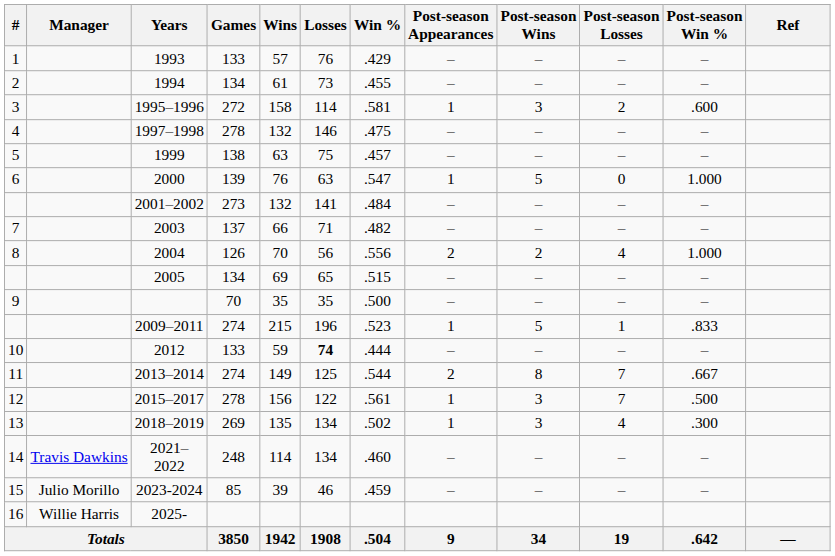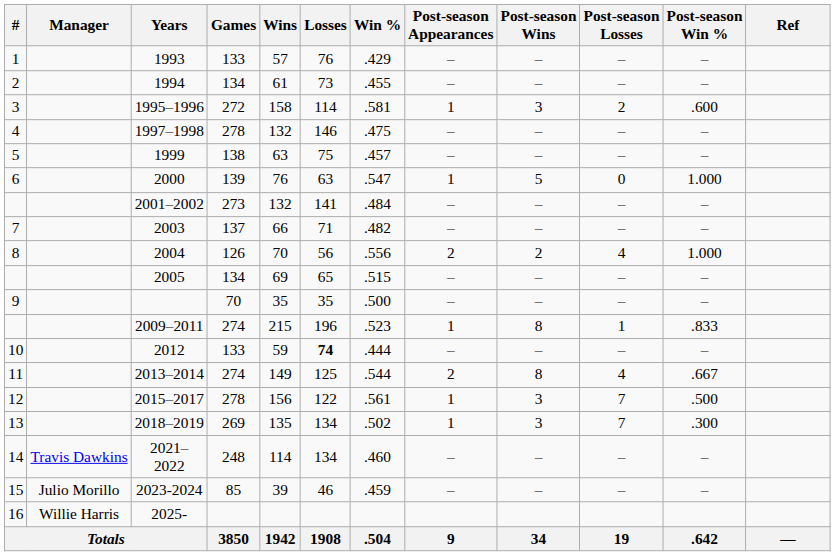 <table class="wikitable sortable" style="text-align:center">
 <tr>
 <th>#</th>
 <th>Manager</th>
 <th>Years</th>
 <th>Games</th>
 <th>Wins</th>
 <th>Losses</th>
 <th>Win %</th>
 <th>Post-season<br>Appearances</th>
 <th>Post-season<br>Wins</th>
 <th>Post-season<br>Losses</th>
 <th>Post-season<br>Win %</th>
 <th class="unsortable">Ref</th>
 </tr>
 <tr>
 <td>1</td>
 <td></td>
 <td>1993</td>
 <td>133</td>
 <td>57</td>
 <td>76</td>
 <td>.429</td>
 <td>–</td>
 <td>–</td>
 <td>–</td>
 <td>–</td>
 <td></td>
 </tr>
 <tr>
 <td>2</td>
 <td></td>
 <td>1994</td>
 <td>134</td>
 <td>61</td>
 <td>73</td>
 <td>.455</td>
 <td>–</td>
 <td>–</td>
 <td>–</td>
 <td>–</td>
 <td></td>
 </tr>
 <tr>
 <td>3</td>
 <td></td>
 <td>1995–1996</td>
 <td>272</td>
 <td>158</td>
 <td>114</td>
 <td>.581</td>
 <td>1</td>
 <td>3</td>
 <td>2</td>
 <td>.600</td>
 <td></td>
 </tr>
 <tr>
 <td>4</td>
 <td></td>
 <td>1997–1998</td>
 <td>278</td>
 <td>132</td>
 <td>146</td>
 <td>.475</td>
 <td>–</td>
 <td>–</td>
 <td>–</td>
 <td>–</td>
 <td></td>
 </tr>
 <tr>
 <td>5</td>
 <td></td>
 <td>1999</td>
 <td>138</td>
 <td>63</td>
 <td>75</td>
 <td>.457</td>
 <td>–</td>
 <td>–</td>
 <td>–</td>
 <td>–</td>
 <td></td>
 </tr>
 <tr>
 <td>6</td>
 <td></td>
 <td>2000</td>
 <td>139</td>
 <td>76</td>
 <td>63</td>
 <td>.547</td>
 <td>1</td>
 <td>5</td>
 <td>0</td>
 <td>1.000</td>
 <td></td>
 </tr>
 <tr>
 <td></td>
 <td></td>
 <td>2001–2002</td>
 <td>273</td>
 <td>132</td>
 <td>141</td>
 <td>.484</td>
 <td>–</td>
 <td>–</td>
 <td>–</td>
 <td>–</td>
 <td></td>
 </tr>
 <tr>
 <td>7</td>
 <td></td>
 <td>2003</td>
 <td>137</td>
 <td>66</td>
 <td>71</td>
 <td>.482</td>
 <td>–</td>
 <td>–</td>
 <td>–</td>
 <td>–</td>
 <td></td>
 </tr>
 <tr>
 <td>8</td>
 <td></td>
 <td>2004</td>
 <td>126</td>
 <td>70</td>
 <td>56</td>
 <td>.556</td>
 <td>2</td>
 <td>2</td>
 <td>4</td>
 <td>1.000</td>
 <td></td>
 </tr>
 <tr>
 <td></td>
 <td></td>
 <td>2005</td>
 <td>134</td>
 <td>69</td>
 <td>65</td>
 <td>.515</td>
 <td>–</td>
 <td>–</td>
 <td>–</td>
 <td>–</td>
 <td></td>
 </tr>
 <tr>
 <td>9</td>
 <td></td>
 <td></td>
 <td>70</td>
 <td>35</td>
 <td>35</td>
 <td>.500</td>
 <td>–</td>
 <td>–</td>
 <td>–</td>
 <td>–</td>
 <td></td>
 </tr>
 <tr>
 <td></td>
 <td></td>
 <td>2009–2011</td>
 <td>274</td>
 <td>215</td>
 <td>196</td>
 <td>.523</td>
 <td>1</td>
-<td>5</td>
+<td>8</td>
 <td>1</td>
 <td>.833</td>
 <td></td>
 </tr>
 <tr>
 <td>10</td>
 <td></td>
 <td>2012</td>
 <td>133</td>
 <td>59</td>
 <td><strong>74</strong></td>
 <td>.444</td>
 <td>–</td>
 <td>–</td>
 <td>–</td>
 <td>–</td>
 <td></td>
 </tr>
 <tr>
 <td>11</td>
 <td></td>
 <td>2013–2014</td>
 <td>274</td>
 <td>149</td>
 <td>125</td>
 <td>.544</td>
 <td>2</td>
 <td>8</td>
-<td>7</td>
+<td>4</td>
 <td>.667</td>
 <td></td>
 </tr>
 <tr>
 <td>12</td>
 <td></td>
 <td>2015–2017</td>
 <td>278</td>
 <td>156</td>
 <td>122</td>
 <td>.561</td>
 <td>1</td>
 <td>3</td>
 <td>7</td>
 <td>.500</td>
 <td></td>
 </tr>
 <tr>
 <td>13</td>
 <td></td>
 <td>2018–2019</td>
 <td>269</td>
 <td>135</td>
 <td>134</td>
 <td>.502</td>
 <td>1</td>
 <td>3</td>
-<td>4</td>
+<td>7</td>
 <td>.300</td>
 <td></td>
 </tr>
 <tr>
 <td>14</td>
 <td><a href='#'>Travis Dawkins</a></td>
 <td>2021–<br>2022</td>
 <td>248</td>
 <td>114</td>
 <td>134</td>
 <td>.460</td>
 <td>–</td>
 <td>–</td>
 <td>–</td>
 <td>–</td>
 <td><blockquote></blockquote></td>
 </tr>
 <tr>
 <td>15</td>
 <td>Julio Morillo</td>
 <td>2023-2024</td>
 <td>85</td>
 <td>39</td>
 <td>46</td>
 <td>.459</td>
 <td>–</td>
 <td>–</td>
 <td>–</td>
 <td>–</td>
 <td></td>
 </tr>
 <tr>
 <td>16</td>
 <td>Willie Harris</td>
 <td>2025-</td>
 <td></td>
 <td></td>
 <td></td>
 <td></td>
 <td></td>
 <td></td>
 <td></td>
 <td></td>
 <td></td>
 </tr>
 <tr class="sortbottom">
 <th colspan="3"><strong><em>Totals</em></strong></th>
 <th>3850</th>
 <th>1942</th>
 <th>1908</th>
 <th>.504</th>
 <th>9</th>
 <th>34</th>
 <th>19</th>
 <th>.642</th>
 <th>—</th>
 </tr>
 </table>
